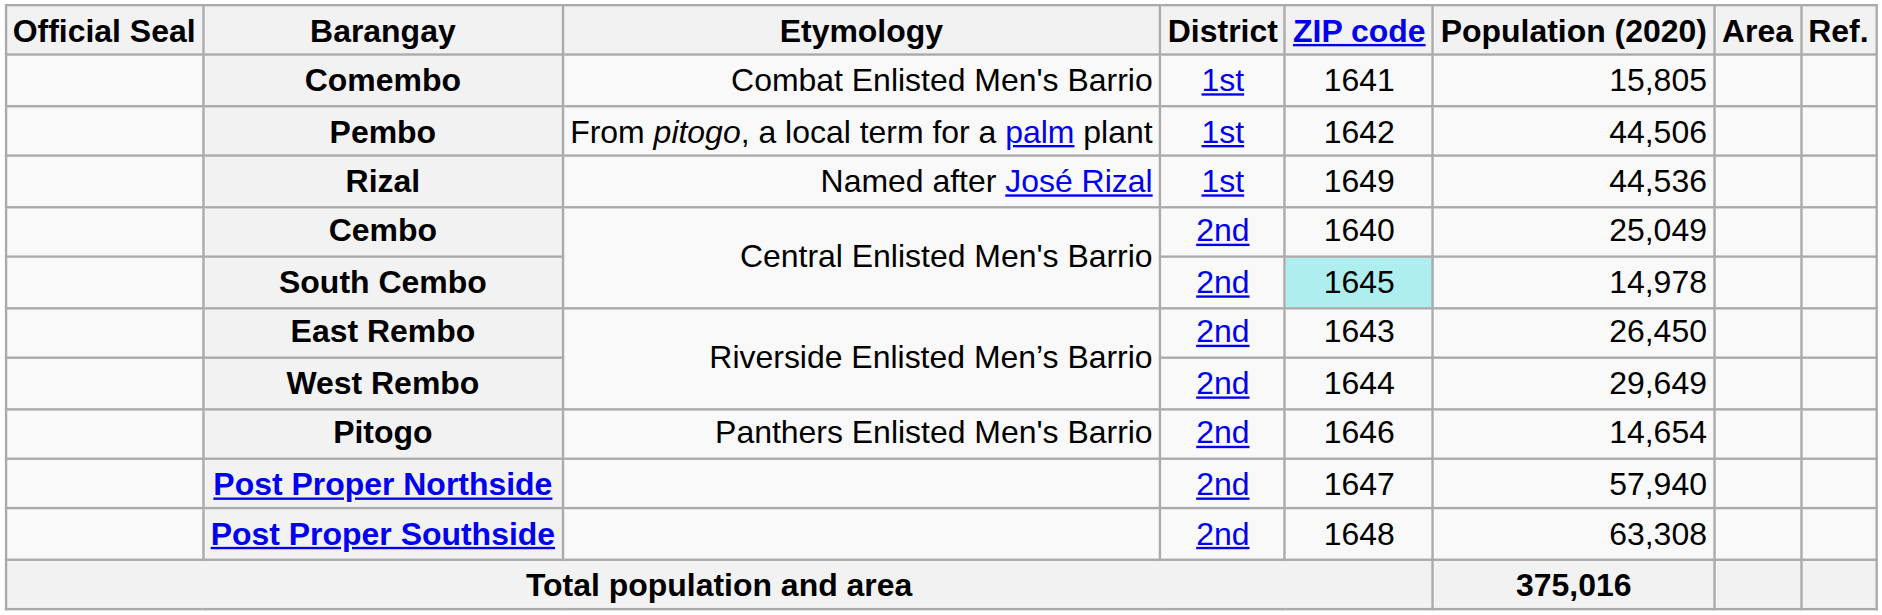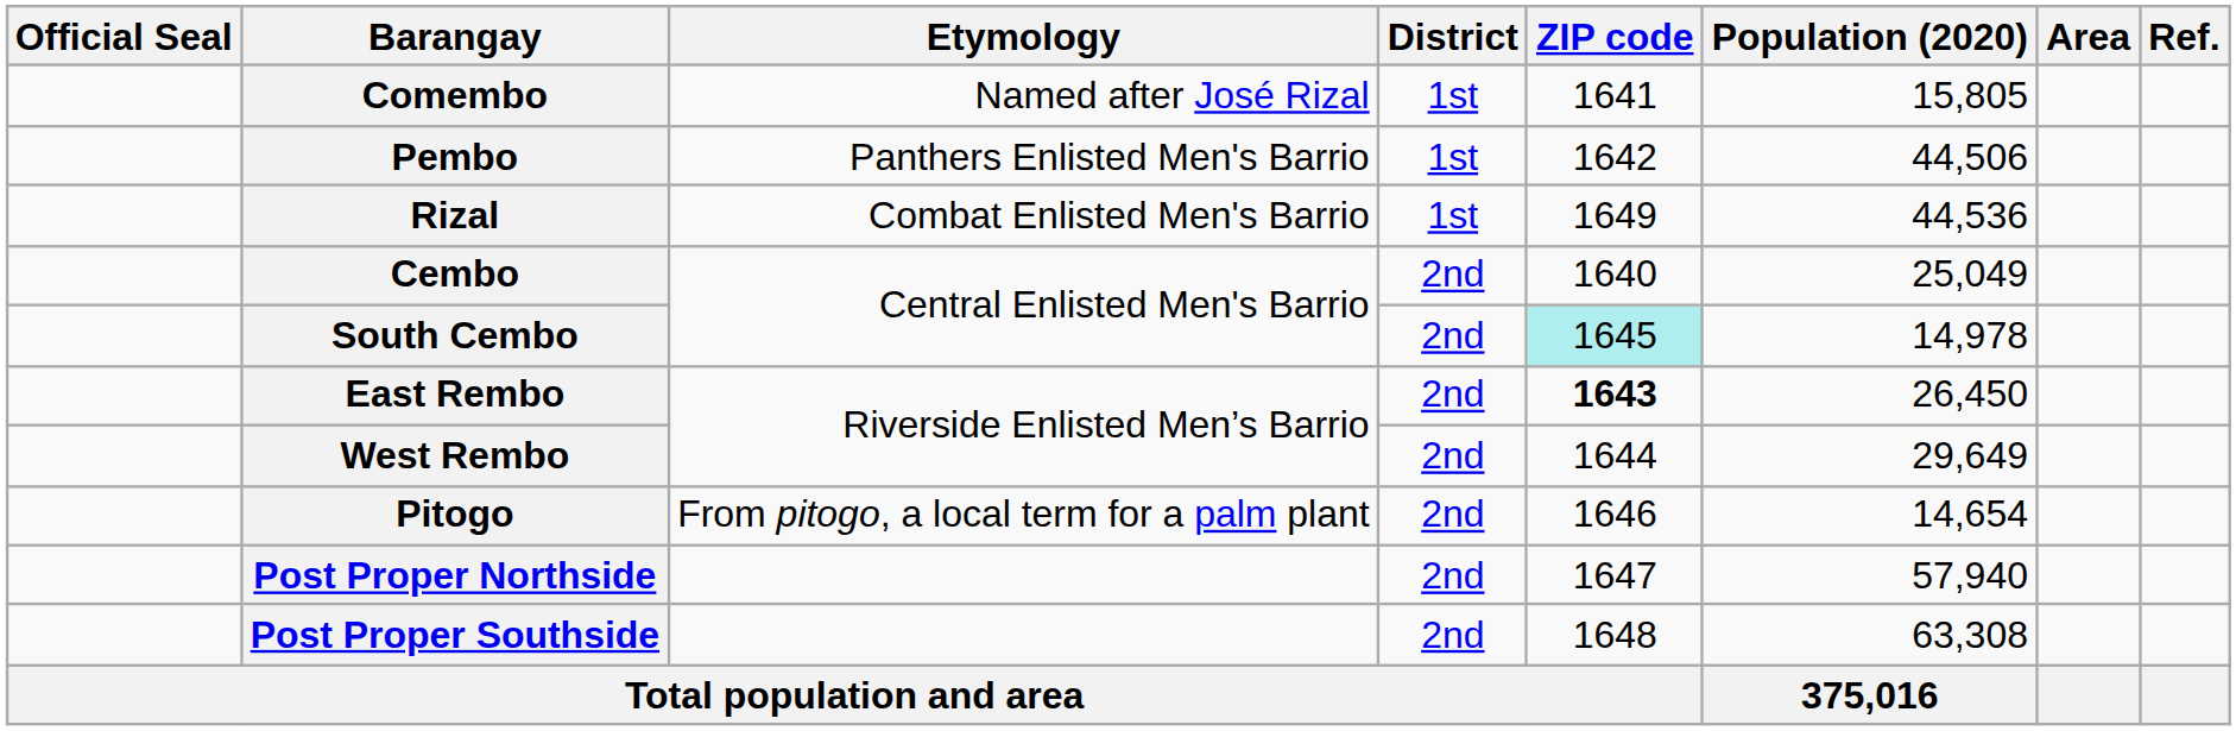 <table class="wikitable sortable" style="left; text-align:right; font-size:85%; margin:1em;">
 <tr>
 <th>Official Seal</th>
 <th>Barangay</th>
 <th>Etymology</th>
 <th>District</th>
 <th><a href='#'>ZIP code</a></th>
 <th>Population (2020)</th>
 <th>Area</th>
 <th>Ref.</th>
 </tr>
 <tr>
 <td></td>
 <th scope="row">Comembo</th>
-<td>Combat Enlisted Men's Barrio</td>
+<td>Named after <a href='#'>José Rizal</a></td>
 <td style="text-align:center;"><a href='#'>1st</a></td>
 <td style="text-align:center;">1641</td>
 <td>15,805</td>
 <td style="text-align:center;"></td>
 <td></td>
 </tr>
 <tr>
 <td></td>
 <th scope="row">Pembo</th>
-<td>From <em>pitogo</em>, a local term for a <a href='#'>palm</a> plant</td>
+<td>Panthers Enlisted Men's Barrio</td>
 <td style="text-align:center;"><a href='#'>1st</a></td>
 <td style="text-align:center;">1642</td>
 <td>44,506</td>
 <td style="text-align:center;"></td>
 <td></td>
 </tr>
 <tr>
 <td></td>
 <th scope="row">Rizal</th>
-<td>Named after <a href='#'>José Rizal</a></td>
+<td>Combat Enlisted Men's Barrio</td>
 <td style="text-align:center;"><a href='#'>1st</a></td>
 <td style="text-align:center;">1649</td>
 <td>44,536</td>
 <td style="text-align:center;"></td>
 <td></td>
 </tr>
 <tr>
 <td></td>
 <th scope="row">Cembo</th>
 <td rowspan="2">Central Enlisted Men's Barrio</td>
 <td style="text-align:center;"><a href='#'>2nd</a></td>
 <td style="text-align:center;">1640</td>
 <td>25,049</td>
 <td style="text-align:center;"></td>
 <td></td>
 </tr>
 <tr>
 <td></td>
 <th scope="row">South Cembo</th>
 <td style="text-align:center;"><a href='#'>2nd</a></td>
 <td style="background: paleturquoise; text-align:center;">1645</td>
 <td>14,978</td>
 <td style="text-align:center;"></td>
 <td></td>
 </tr>
 <tr>
 <td></td>
 <th scope="row">East Rembo</th>
 <td rowspan="2">Riverside Enlisted Men’s Barrio</td>
 <td style="text-align:center;"><a href='#'>2nd</a></td>
-<td style="text-align:center;">1643</td>
+<td style="text-align:center;"><strong>1643</strong></td>
 <td>26,450</td>
 <td style="text-align:center;"></td>
 <td></td>
 </tr>
 <tr>
 <td></td>
 <th scope="row">West Rembo</th>
 <td style="text-align:center;"><a href='#'>2nd</a></td>
 <td style="text-align:center;">1644</td>
 <td>29,649</td>
 <td style="text-align:center;"></td>
 <td></td>
 </tr>
 <tr>
 <td></td>
 <th scope="row">Pitogo</th>
-<td>Panthers Enlisted Men's Barrio</td>
+<td>From <em>pitogo</em>, a local term for a <a href='#'>palm</a> plant</td>
 <td style="text-align:center;"><a href='#'>2nd</a></td>
 <td style="text-align:center;">1646</td>
 <td>14,654</td>
 <td style="text-align:center;"></td>
 <td></td>
 </tr>
 <tr>
 <td></td>
 <th scope="row"><a href='#'>Post Proper Northside</a></th>
 <td></td>
 <td style="text-align:center;"><a href='#'>2nd</a></td>
 <td style="text-align:center;">1647</td>
 <td>57,940</td>
 <td style="text-align:center;"></td>
 <td></td>
 </tr>
 <tr>
 <td></td>
 <th scope="row"><a href='#'>Post Proper Southside</a></th>
 <td></td>
 <td style="text-align:center;"><a href='#'>2nd</a></td>
 <td style="text-align:center;">1648</td>
 <td>63,308</td>
 <td style="text-align:center;"></td>
 <td></td>
 </tr>
 <tr>
 <th colspan="5">Total population and area</th>
 <th>375,016</th>
 <th></th>
 <th></th>
 </tr>
 </table>
